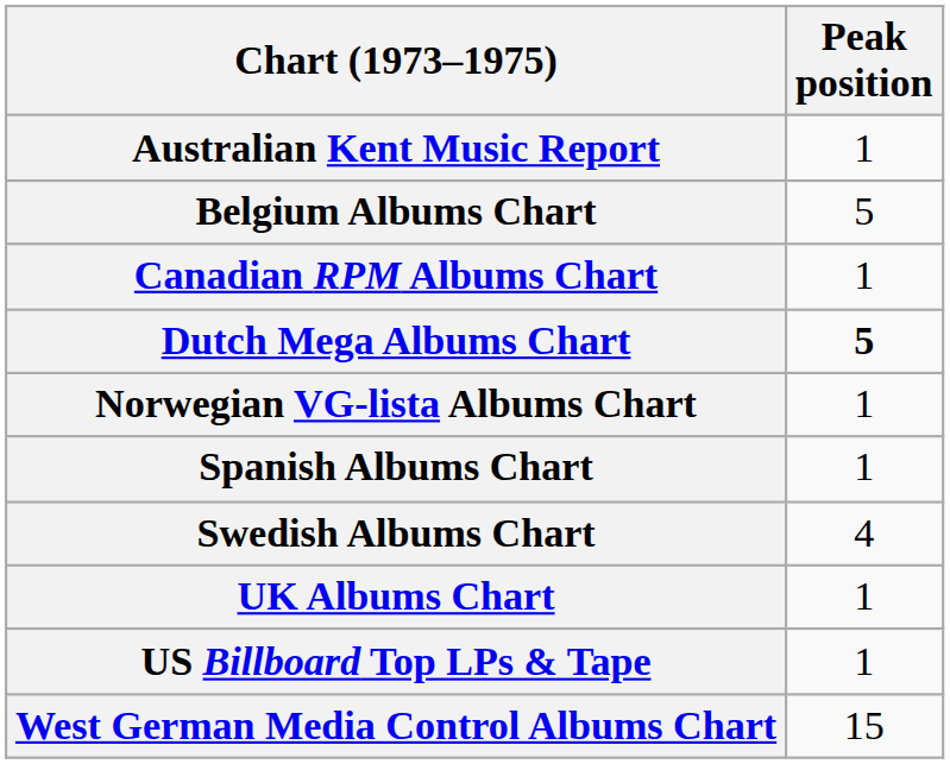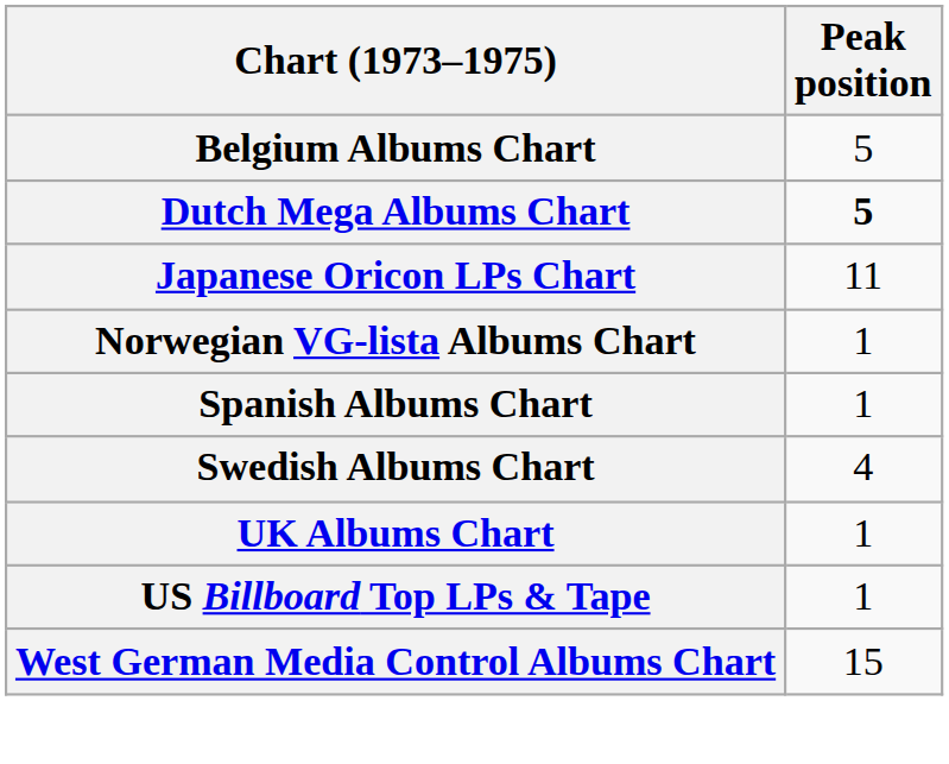 <table class="wikitable sortable plainrowheaders" style="text-align:center;">
 <tr>
 <th scope="col">Chart (1973–1975)</th>
 <th scope="col">Peak<br>position</th>
 </tr>
 <tr>
-<th scope="row">Australian <a href='#'>Kent Music Report</a></th>
-<td>1</td>
-</tr>
-<tr>
 <th scope="row">Belgium Albums Chart</th>
 <td>5</td>
 </tr>
 <tr>
-<th scope="row"><a href='#'>Canadian <em>RPM</em> Albums Chart</a></th>
-<td>1</td>
+<th scope="row"><a href='#'>Dutch Mega Albums Chart</a></th>
+<td><strong>5</strong></td>
 </tr>
 <tr>
-<th scope="row"><a href='#'>Dutch Mega Albums Chart</a></th>
-<td><strong>5</strong></td>
+<th scope="row"><a href='#'>Japanese Oricon LPs Chart</a></th>
+<td>11</td>
 </tr>
 <tr>
 <th scope="row">Norwegian <a href='#'>VG-lista</a> Albums Chart</th>
 <td>1</td>
 </tr>
 <tr>
 <th scope="row">Spanish Albums Chart</th>
 <td>1</td>
 </tr>
 <tr>
 <th scope="row">Swedish Albums Chart</th>
 <td>4</td>
 </tr>
 <tr>
 <th scope="row"><a href='#'>UK Albums Chart</a></th>
 <td>1</td>
 </tr>
 <tr>
 <th scope="row">US <a href='#'><em>Billboard</em> Top LPs & Tape</a></th>
 <td>1</td>
 </tr>
 <tr>
 <th scope="row"><a href='#'>West German Media Control Albums Chart</a></th>
 <td>15</td>
 </tr>
 </table>
